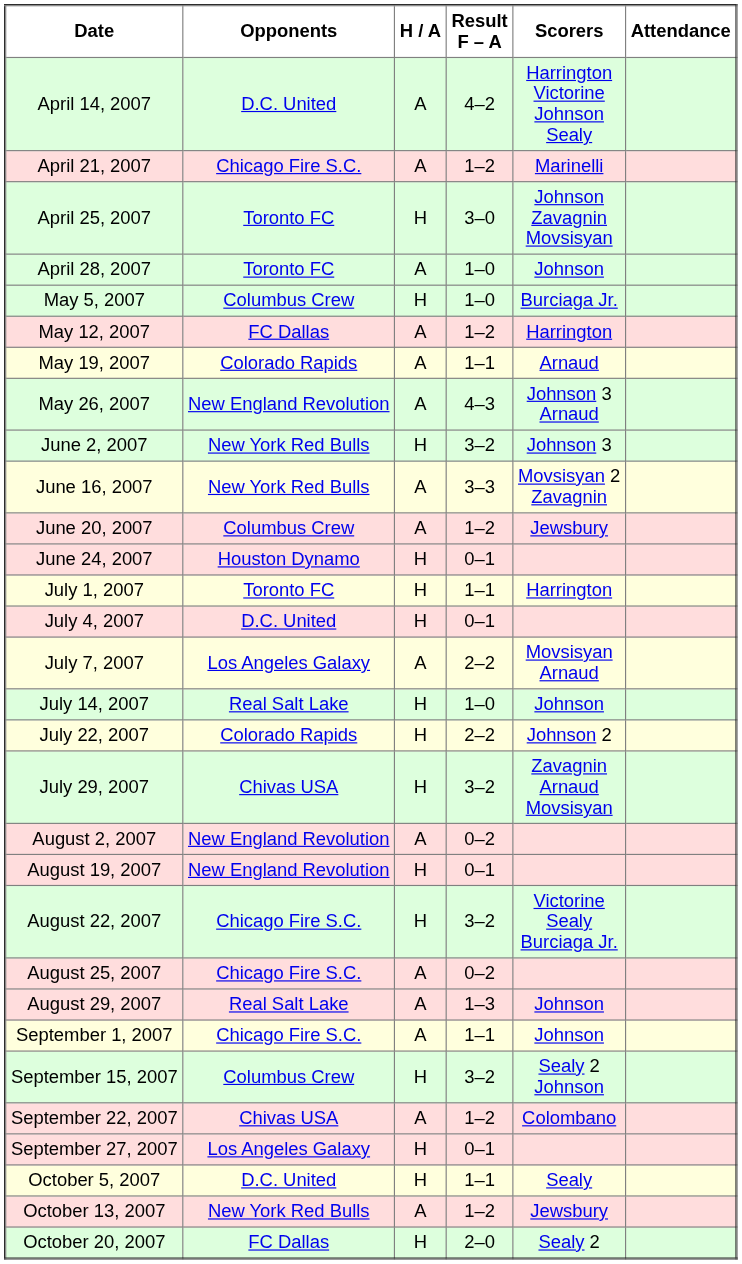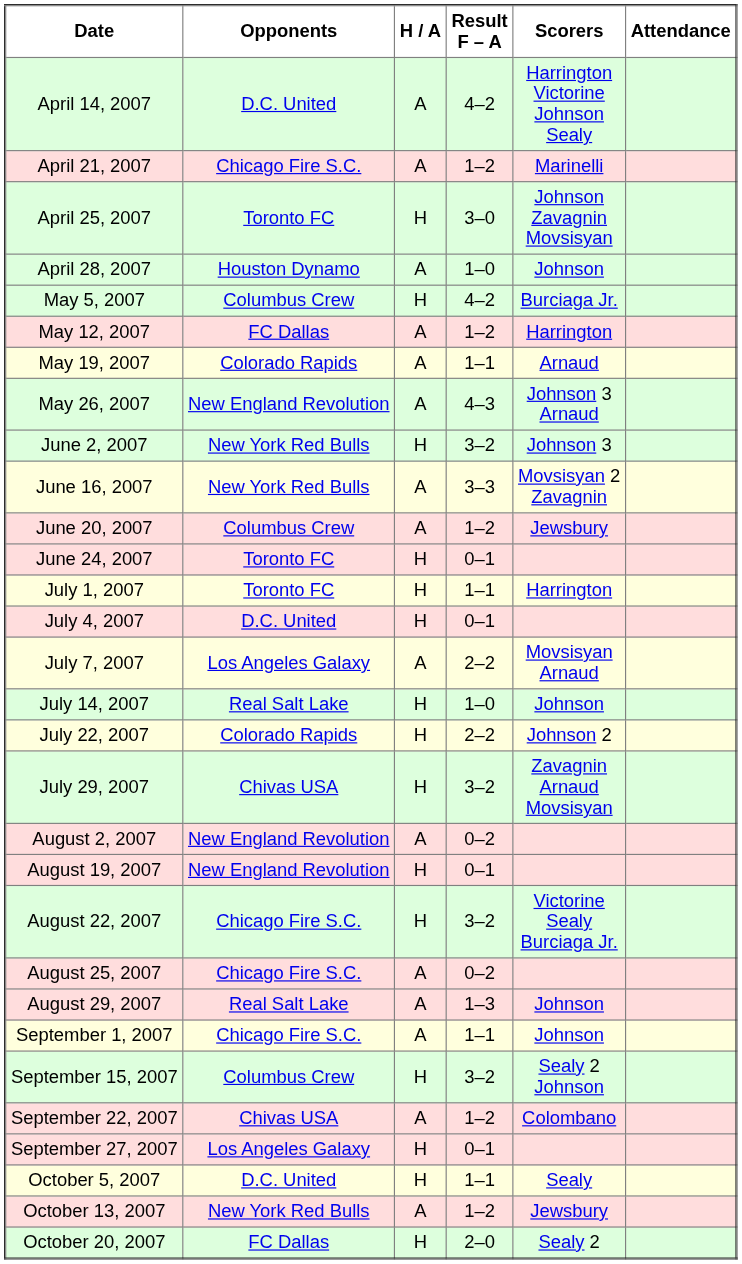 <table border="2" cellpadding="4" style="border-collapse:collapse; text-align:center;">
 <tr>
 <th><strong>Date</strong></th>
 <th><strong>Opponents</strong></th>
 <th><strong>H / A</strong></th>
 <th><strong>Result<br>F – A</strong></th>
 <th><strong>Scorers</strong></th>
 <th><strong>Attendance</strong></th>
 </tr>
 <tr bgcolor="#ddffdd">
 <td>April 14, 2007</td>
 <td><a href='#'>D.C. United</a></td>
 <td>A</td>
 <td>4–2</td>
 <td><a href='#'>Harrington</a> <br> <a href='#'>Victorine</a> <br> <a href='#'>Johnson</a> <br> <a href='#'>Sealy</a></td>
 <td></td>
 </tr>
 <tr bgcolor="#ffdddd">
 <td>April 21, 2007</td>
 <td><a href='#'>Chicago Fire S.C.</a></td>
 <td>A</td>
 <td>1–2</td>
 <td><a href='#'>Marinelli</a></td>
 <td></td>
 </tr>
 <tr bgcolor="#ddffdd">
 <td>April 25, 2007</td>
 <td><a href='#'>Toronto FC</a></td>
 <td>H</td>
 <td>3–0</td>
 <td><a href='#'>Johnson</a> <br> <a href='#'>Zavagnin</a> <br> <a href='#'>Movsisyan</a></td>
 <td></td>
 </tr>
 <tr bgcolor="#ddffdd">
 <td>April 28, 2007</td>
-<td><a href='#'>Toronto FC</a></td>
+<td><a href='#'>Houston Dynamo</a></td>
 <td>A</td>
 <td>1–0</td>
 <td><a href='#'>Johnson</a></td>
 <td></td>
 </tr>
 <tr bgcolor="#ddffdd">
 <td>May 5, 2007</td>
 <td><a href='#'>Columbus Crew</a></td>
 <td>H</td>
-<td>1–0</td>
+<td>4–2</td>
 <td><a href='#'>Burciaga Jr.</a></td>
 <td></td>
 </tr>
 <tr bgcolor="#ffdddd">
 <td>May 12, 2007</td>
 <td><a href='#'>FC Dallas</a></td>
 <td>A</td>
 <td>1–2</td>
 <td><a href='#'>Harrington</a></td>
 <td></td>
 </tr>
 <tr bgcolor="#ffffdd">
 <td>May 19, 2007</td>
 <td><a href='#'>Colorado Rapids</a></td>
 <td>A</td>
 <td>1–1</td>
 <td><a href='#'>Arnaud</a></td>
 <td></td>
 </tr>
 <tr bgcolor="#ddffdd">
 <td>May 26, 2007</td>
 <td><a href='#'>New England Revolution</a></td>
 <td>A</td>
 <td>4–3</td>
 <td><a href='#'>Johnson</a> 3 <br> <a href='#'>Arnaud</a></td>
 <td></td>
 </tr>
 <tr bgcolor="#ddffdd">
 <td>June 2, 2007</td>
 <td><a href='#'>New York Red Bulls</a></td>
 <td>H</td>
 <td>3–2</td>
 <td><a href='#'>Johnson</a> 3</td>
 <td></td>
 </tr>
 <tr bgcolor="#ffffdd">
 <td>June 16, 2007</td>
 <td><a href='#'>New York Red Bulls</a></td>
 <td>A</td>
 <td>3–3</td>
 <td><a href='#'>Movsisyan</a> 2 <br> <a href='#'>Zavagnin</a></td>
 <td></td>
 </tr>
 <tr bgcolor="#ffdddd">
 <td>June 20, 2007</td>
 <td><a href='#'>Columbus Crew</a></td>
 <td>A</td>
 <td>1–2</td>
 <td><a href='#'>Jewsbury</a></td>
 <td></td>
 </tr>
 <tr bgcolor="#ffdddd">
 <td>June 24, 2007</td>
-<td><a href='#'>Houston Dynamo</a></td>
+<td><a href='#'>Toronto FC</a></td>
 <td>H</td>
 <td>0–1</td>
 <td></td>
 <td></td>
 </tr>
 <tr bgcolor="#ffffdd">
 <td>July 1, 2007</td>
 <td><a href='#'>Toronto FC</a></td>
 <td>H</td>
 <td>1–1</td>
 <td><a href='#'>Harrington</a></td>
 <td></td>
 </tr>
 <tr bgcolor="#ffdddd">
 <td>July 4, 2007</td>
 <td><a href='#'>D.C. United</a></td>
 <td>H</td>
 <td>0–1</td>
 <td></td>
 <td></td>
 </tr>
 <tr bgcolor="#ffffdd">
 <td>July 7, 2007</td>
 <td><a href='#'>Los Angeles Galaxy</a></td>
 <td>A</td>
 <td>2–2</td>
 <td><a href='#'>Movsisyan</a> <br> <a href='#'>Arnaud</a></td>
 <td></td>
 </tr>
 <tr bgcolor="#ddffdd">
 <td>July 14, 2007</td>
 <td><a href='#'>Real Salt Lake</a></td>
 <td>H</td>
 <td>1–0</td>
 <td><a href='#'>Johnson</a></td>
 <td></td>
 </tr>
 <tr bgcolor="#ffffdd">
 <td>July 22, 2007</td>
 <td><a href='#'>Colorado Rapids</a></td>
 <td>H</td>
 <td>2–2</td>
 <td><a href='#'>Johnson</a> 2</td>
 <td></td>
 </tr>
 <tr bgcolor="#ddffdd">
 <td>July 29, 2007</td>
 <td><a href='#'>Chivas USA</a></td>
 <td>H</td>
 <td>3–2</td>
 <td><a href='#'>Zavagnin</a> <br> <a href='#'>Arnaud</a> <br> <a href='#'>Movsisyan</a></td>
 <td></td>
 </tr>
 <tr bgcolor="#ffdddd">
 <td>August 2, 2007</td>
 <td><a href='#'>New England Revolution</a></td>
 <td>A</td>
 <td>0–2</td>
 <td></td>
 <td></td>
 </tr>
 <tr bgcolor="#ffdddd">
 <td>August 19, 2007</td>
 <td><a href='#'>New England Revolution</a></td>
 <td>H</td>
 <td>0–1</td>
 <td></td>
 <td></td>
 </tr>
 <tr bgcolor="#ddffdd">
 <td>August 22, 2007</td>
 <td><a href='#'>Chicago Fire S.C.</a></td>
 <td>H</td>
 <td>3–2</td>
 <td><a href='#'>Victorine</a> <br> <a href='#'>Sealy</a> <br> <a href='#'>Burciaga Jr.</a></td>
 <td></td>
 </tr>
 <tr bgcolor="#ffdddd">
 <td>August 25, 2007</td>
 <td><a href='#'>Chicago Fire S.C.</a></td>
 <td>A</td>
 <td>0–2</td>
 <td></td>
 <td></td>
 </tr>
 <tr bgcolor="#ffdddd">
 <td>August 29, 2007</td>
 <td><a href='#'>Real Salt Lake</a></td>
 <td>A</td>
 <td>1–3</td>
 <td><a href='#'>Johnson</a></td>
 <td></td>
 </tr>
 <tr bgcolor="#ffffdd">
 <td>September 1, 2007</td>
 <td><a href='#'>Chicago Fire S.C.</a></td>
 <td>A</td>
 <td>1–1</td>
 <td><a href='#'>Johnson</a></td>
 <td></td>
 </tr>
 <tr bgcolor="#ddffdd">
 <td>September 15, 2007</td>
 <td><a href='#'>Columbus Crew</a></td>
 <td>H</td>
 <td>3–2</td>
 <td><a href='#'>Sealy</a> 2 <br> <a href='#'>Johnson</a></td>
 <td></td>
 </tr>
 <tr bgcolor="#ffdddd">
 <td>September 22, 2007</td>
 <td><a href='#'>Chivas USA</a></td>
 <td>A</td>
 <td>1–2</td>
 <td><a href='#'>Colombano</a></td>
 <td></td>
 </tr>
 <tr bgcolor="#ffdddd">
 <td>September 27, 2007</td>
 <td><a href='#'>Los Angeles Galaxy</a></td>
 <td>H</td>
 <td>0–1</td>
 <td></td>
 <td></td>
 </tr>
 <tr bgcolor="#ffffdd">
 <td>October 5, 2007</td>
 <td><a href='#'>D.C. United</a></td>
 <td>H</td>
 <td>1–1</td>
 <td><a href='#'>Sealy</a></td>
 <td></td>
 </tr>
 <tr bgcolor="#ffdddd">
 <td>October 13, 2007</td>
 <td><a href='#'>New York Red Bulls</a></td>
 <td>A</td>
 <td>1–2</td>
 <td><a href='#'>Jewsbury</a></td>
 <td></td>
 </tr>
 <tr bgcolor="#ddffdd">
 <td>October 20, 2007</td>
 <td><a href='#'>FC Dallas</a></td>
 <td>H</td>
 <td>2–0</td>
 <td><a href='#'>Sealy</a> 2</td>
 <td></td>
 </tr>
 </table>
